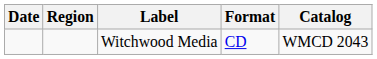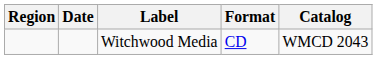 <table class="wikitable">
 <tr>
+<th>Region</th>
 <th>Date</th>
-<th>Region</th>
 <th>Label</th>
 <th>Format</th>
 <th>Catalog</th>
 </tr>
 <tr>
 <td></td>
 <td></td>
 <td>Witchwood Media</td>
 <td><a href='#'>CD</a></td>
 <td>WMCD 2043</td>
 </tr>
 </table>
